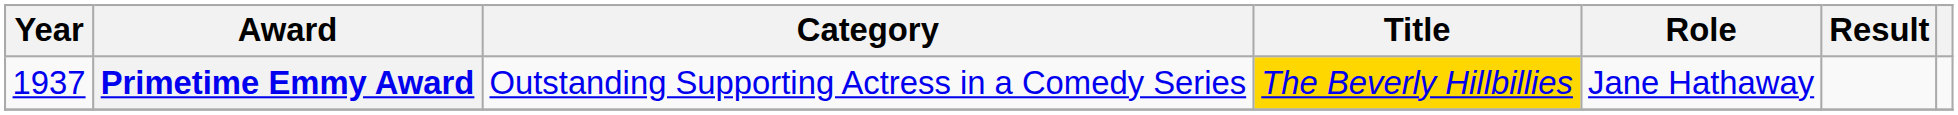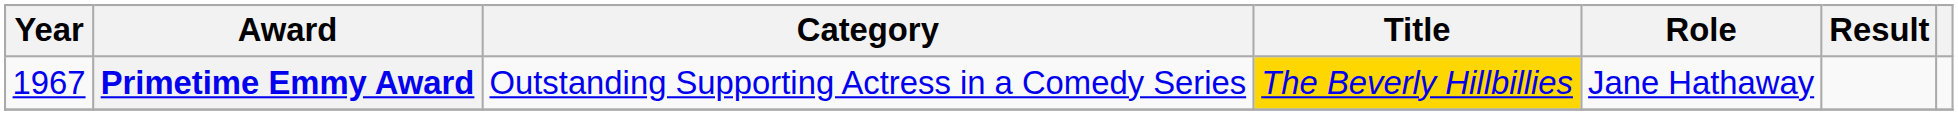 <table class="wikitable sortable plainrowheaders">
 <tr>
 <th scope="col">Year</th>
 <th scope="col">Award</th>
 <th scope="col">Category</th>
 <th scope="col">Title</th>
 <th scope="col">Role</th>
 <th scope="col">Result</th>
 <th scope="col" class="unsortable"></th>
 </tr>
 <tr>
-<td><a href='#'>1937</a></td>
+<td><a href='#'>1967</a></td>
 <th scope="row"><a href='#'>Primetime Emmy Award</a></th>
 <td><a href='#'>Outstanding Supporting Actress in a Comedy Series</a></td>
 <td style="background: gold;"><em><a href='#'>The Beverly Hillbillies</a></em></td>
 <td><a href='#'>Jane Hathaway</a></td>
 <td></td>
 <td></td>
 </tr>
 <tr>
 </tr>
 </table>
